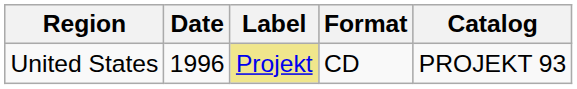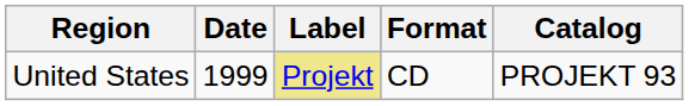 <table class="wikitable">
 <tr>
 <th>Region</th>
 <th>Date</th>
 <th>Label</th>
 <th>Format</th>
 <th>Catalog</th>
 </tr>
 <tr>
 <td>United States</td>
-<td>1996</td>
+<td>1999</td>
 <td style="background: khaki;"><a href='#'>Projekt</a></td>
 <td>CD</td>
 <td>PROJEKT 93</td>
 </tr>
 </table>
